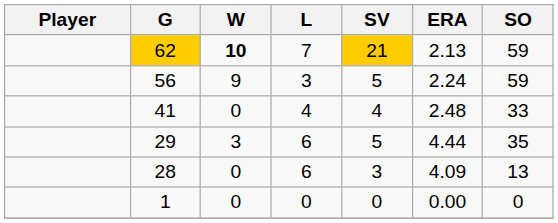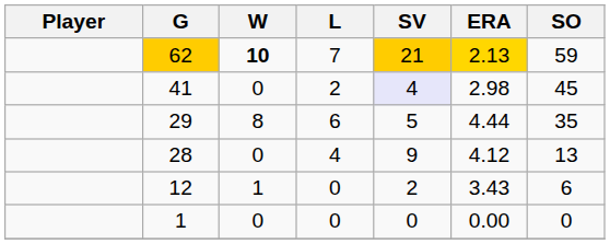 <table class="wikitable sortable">
 <tr>
 <th bgcolor="#DDDDFF" width="16%">Player</th>
 <th bgcolor="#DDDDFF" width="9%">G</th>
 <th bgcolor="#DDDDFF" width="9%">W</th>
 <th bgcolor="#DDDDFF" width="9%">L</th>
 <th bgcolor="#DDDDFF" width="9%">SV</th>
 <th bgcolor="#DDDDFF" width="9%">ERA</th>
 <th bgcolor="#DDDDFF" width="9%">SO</th>
 </tr>
 <tr align="center">
 <td></td>
 <td bgcolor="#FFCC00">62</td>
 <td><strong>10</strong></td>
 <td>7</td>
 <td bgcolor="#FFCC00">21</td>
-<td>2.13</td>
-<td>59</td>
-</tr>
-<tr align="center">
-<td></td>
-<td>56</td>
-<td>9</td>
-<td>3</td>
-<td>5</td>
-<td>2.24</td>
+<td style="background: gold;">2.13</td>
 <td>59</td>
 </tr>
 <tr align="center">
 <td></td>
 <td>41</td>
 <td>0</td>
-<td>4</td>
-<td>4</td>
-<td>2.48</td>
-<td>33</td>
+<td>2</td>
+<td style="background: lavender;">4</td>
+<td>2.98</td>
+<td>45</td>
 </tr>
 <tr align="center">
 <td></td>
 <td>29</td>
-<td>3</td>
+<td>8</td>
 <td>6</td>
 <td>5</td>
 <td>4.44</td>
 <td>35</td>
 </tr>
 <tr align="center">
 <td></td>
 <td>28</td>
 <td>0</td>
+<td>4</td>
+<td>9</td>
+<td>4.12</td>
+<td>13</td>
+</tr>
+<tr align="center">
+<td></td>
+<td>12</td>
+<td>1</td>
+<td>0</td>
+<td>2</td>
+<td>3.43</td>
 <td>6</td>
-<td>3</td>
-<td>4.09</td>
-<td>13</td>
 </tr>
 <tr align="center">
 <td></td>
 <td>1</td>
 <td>0</td>
 <td>0</td>
 <td>0</td>
 <td>0.00</td>
 <td>0</td>
 </tr>
 <tr align="center">
 </tr>
 </table>
